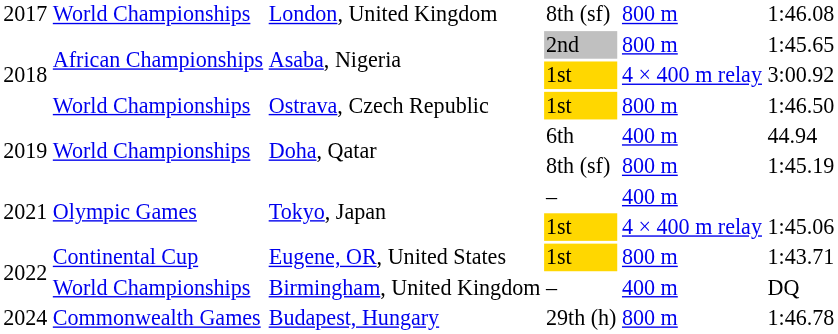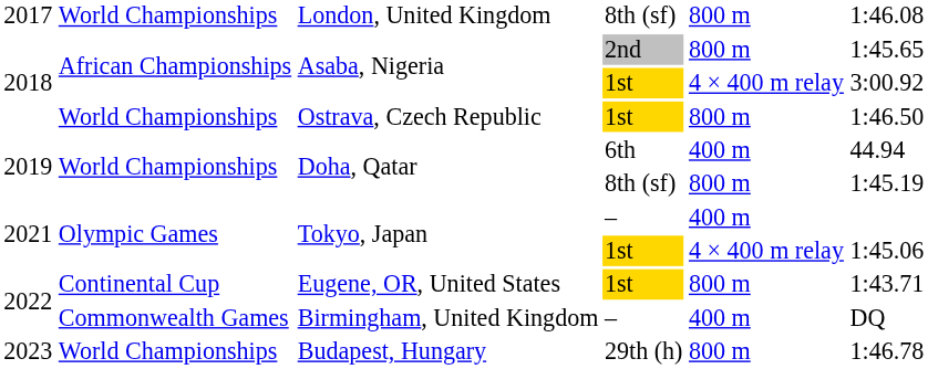 <table>
 <tr>
 <td>2017</td>
 <td><a href='#'>World Championships</a></td>
 <td><a href='#'>London</a>, United Kingdom</td>
 <td>8th (sf)</td>
 <td><a href='#'>800 m</a></td>
 <td>1:46.08</td>
 </tr>
 <tr>
 <td rowspan=3>2018</td>
 <td rowspan=2><a href='#'>African Championships</a></td>
 <td rowspan=2><a href='#'>Asaba</a>, Nigeria</td>
 <td bgcolor=silver>2nd</td>
 <td><a href='#'>800 m</a></td>
 <td>1:45.65</td>
 </tr>
 <tr>
 <td bgcolor=gold>1st</td>
 <td><a href='#'>4 × 400 m relay</a></td>
 <td>3:00.92</td>
 </tr>
 <tr>
 <td><a href='#'>World Championships</a></td>
 <td><a href='#'>Ostrava</a>, Czech Republic</td>
 <td bgcolor=gold>1st</td>
 <td><a href='#'>800 m</a></td>
 <td>1:46.50</td>
 </tr>
 <tr>
 <td rowspan=2>2019</td>
 <td rowspan=2><a href='#'>World Championships</a></td>
 <td rowspan=2><a href='#'>Doha</a>, Qatar</td>
 <td>6th</td>
 <td><a href='#'>400 m</a></td>
 <td>44.94</td>
 </tr>
 <tr>
 <td>8th (sf)</td>
 <td><a href='#'>800 m</a></td>
 <td>1:45.19</td>
 </tr>
 <tr>
 <td rowspan=2>2021</td>
 <td rowspan=2><a href='#'>Olympic Games</a></td>
 <td rowspan=2><a href='#'>Tokyo</a>, Japan</td>
 <td>–</td>
 <td><a href='#'>400 m</a></td>
 <td></td>
 </tr>
 <tr>
 <td bgcolor=gold>1st</td>
 <td><a href='#'>4 × 400 m relay</a></td>
 <td>1:45.06</td>
 </tr>
 <tr>
 <td rowspan=2>2022</td>
 <td><a href='#'>Continental Cup</a></td>
 <td><a href='#'>Eugene, OR</a>, United States</td>
 <td bgcolor=gold>1st</td>
 <td><a href='#'>800 m</a></td>
 <td>1:43.71</td>
 </tr>
 <tr>
-<td><a href='#'>World Championships</a></td>
+<td><a href='#'>Commonwealth Games</a></td>
 <td><a href='#'>Birmingham</a>, United Kingdom</td>
 <td>–</td>
 <td><a href='#'>400 m</a></td>
 <td>DQ</td>
 </tr>
 <tr>
-<td>2024</td>
-<td><a href='#'>Commonwealth Games</a></td>
+<td>2023</td>
+<td><a href='#'>World Championships</a></td>
 <td><a href='#'>Budapest, Hungary</a></td>
 <td>29th (h)</td>
 <td><a href='#'>800 m</a></td>
 <td>1:46.78</td>
 </tr>
 </table>
